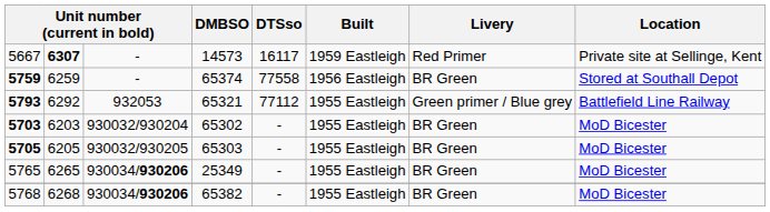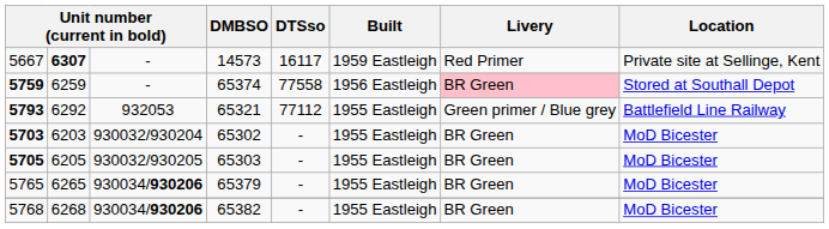 <table class="wikitable">
 <tr>
 <th colspan=3>Unit number <br>(current in bold)</th>
 <th>DMBSO</th>
 <th>DTSso</th>
 <th>Built</th>
 <th>Livery</th>
 <th>Location</th>
 </tr>
 <tr>
 <td align=center>5667</td>
 <td align=center><strong>6307</strong></td>
 <td align=center>-</td>
 <td align=center>14573</td>
 <td align=center>16117</td>
 <td>1959 Eastleigh</td>
 <td>Red Primer</td>
 <td>Private site at Sellinge, Kent</td>
 </tr>
 <tr>
 <td align=center><strong>5759</strong></td>
 <td align=center>6259</td>
 <td align=center>-</td>
 <td align=center>65374</td>
 <td align=center>77558</td>
 <td>1956 Eastleigh</td>
-<td>BR Green</td>
+<td style="background: pink;">BR Green</td>
 <td><a href='#'>Stored at Southall Depot</a></td>
 </tr>
 <tr>
 <td align=center><strong>5793</strong></td>
 <td align=center>6292</td>
 <td align=center>932053</td>
 <td align=center>65321</td>
 <td align=center>77112</td>
 <td>1955 Eastleigh</td>
 <td>Green primer / Blue grey</td>
 <td><a href='#'>Battlefield Line Railway</a></td>
 </tr>
 <tr>
 <td align=center><strong>5703</strong></td>
 <td align=center>6203</td>
 <td align=center>930032/930204</td>
 <td align=center>65302</td>
 <td align=center>-</td>
 <td>1955 Eastleigh</td>
 <td>BR Green</td>
 <td><a href='#'>MoD Bicester</a></td>
 </tr>
 <tr>
 <td align=center><strong>5705</strong></td>
 <td align=center>6205</td>
 <td align=center>930032/930205</td>
 <td align=center>65303</td>
 <td align=center>-</td>
 <td>1955 Eastleigh</td>
 <td>BR Green</td>
 <td><a href='#'>MoD Bicester</a></td>
 </tr>
 <tr>
 <td align=center>5765</td>
 <td align=center>6265</td>
 <td align=center>930034/<strong>930206</strong></td>
-<td align=center>25349</td>
+<td align=center>65379</td>
 <td align=center>-</td>
 <td>1955 Eastleigh</td>
 <td>BR Green</td>
 <td><a href='#'>MoD Bicester</a></td>
 </tr>
 <tr>
 </tr>
 <tr>
 <td align=center>5768</td>
 <td align=center>6268</td>
 <td align=center>930034/<strong>930206</strong></td>
 <td align=center>65382</td>
 <td align=center>-</td>
 <td>1955 Eastleigh</td>
 <td>BR Green</td>
 <td><a href='#'>MoD Bicester</a></td>
 </tr>
 </table>
